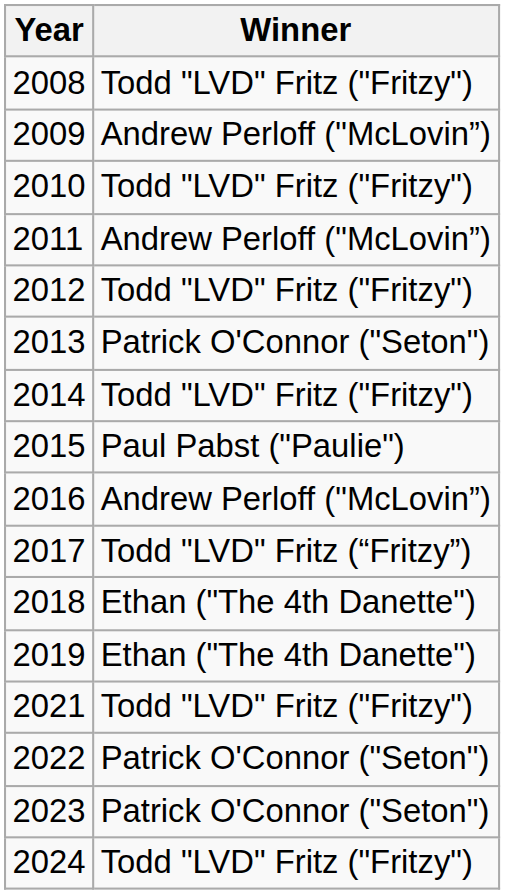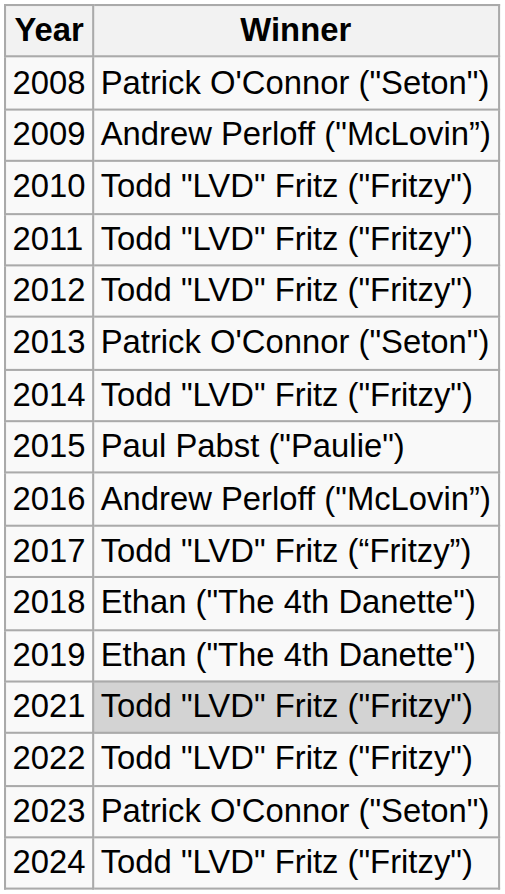 <table class="wikitable sortable">
 <tr>
 <th>Year</th>
 <th>Winner</th>
 </tr>
 <tr>
 <td>2008</td>
-<td>Todd "LVD" Fritz ("Fritzy")</td>
+<td>Patrick O'Connor ("Seton")</td>
 </tr>
 <tr>
 <td>2009</td>
 <td>Andrew Perloff ("McLovin”)</td>
 </tr>
 <tr>
 <td>2010</td>
 <td>Todd "LVD" Fritz ("Fritzy")</td>
 </tr>
 <tr>
 <td>2011</td>
-<td>Andrew Perloff ("McLovin”)</td>
+<td>Todd "LVD" Fritz ("Fritzy")</td>
 </tr>
 <tr>
 <td>2012</td>
 <td>Todd "LVD" Fritz ("Fritzy")</td>
 </tr>
 <tr>
 <td>2013</td>
 <td>Patrick O'Connor ("Seton")</td>
 </tr>
 <tr>
 <td>2014</td>
 <td>Todd "LVD" Fritz ("Fritzy")</td>
 </tr>
 <tr>
 <td>2015</td>
 <td>Paul Pabst ("Paulie")</td>
 </tr>
 <tr>
 <td>2016</td>
 <td>Andrew Perloff ("McLovin”)</td>
 </tr>
 <tr>
 <td>2017</td>
 <td>Todd "LVD" Fritz (“Fritzy”)</td>
 </tr>
 <tr>
 <td>2018</td>
 <td>Ethan ("The 4th Danette")</td>
 </tr>
 <tr>
 <td>2019</td>
 <td>Ethan ("The 4th Danette")</td>
 </tr>
 <tr>
 <td>2021</td>
-<td>Todd "LVD" Fritz ("Fritzy")</td>
+<td style="background: lightgrey;">Todd "LVD" Fritz ("Fritzy")</td>
 </tr>
 <tr>
 <td>2022</td>
-<td>Patrick O'Connor ("Seton")</td>
+<td>Todd "LVD" Fritz ("Fritzy")</td>
 </tr>
 <tr>
 <td>2023</td>
 <td>Patrick O'Connor ("Seton")</td>
 </tr>
 <tr>
 <td>2024</td>
 <td>Todd "LVD" Fritz ("Fritzy")</td>
 </tr>
 </table>
